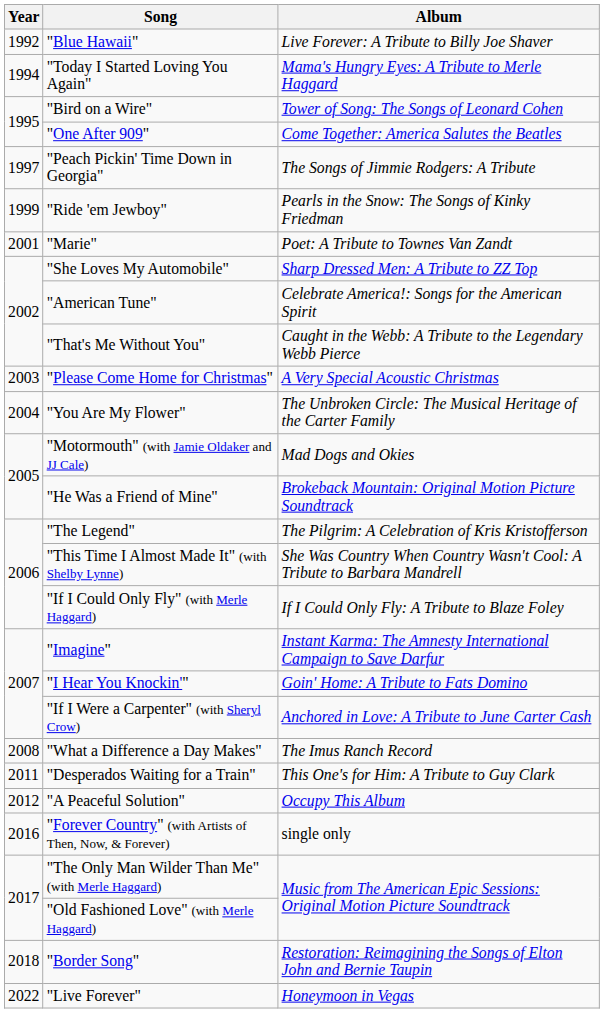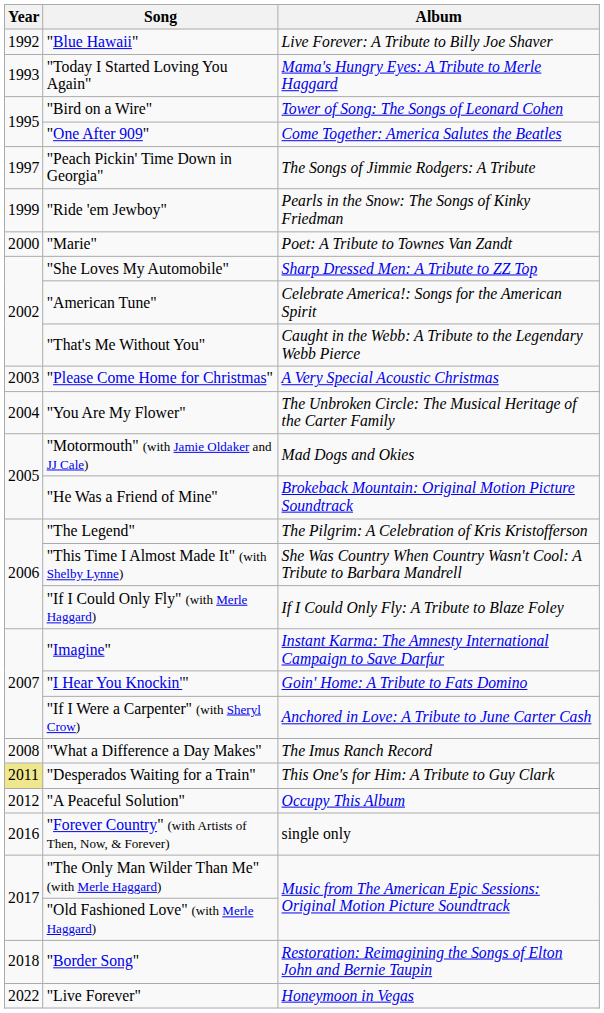 <table class="wikitable">
 <tr>
 <th>Year</th>
 <th>Song</th>
 <th>Album</th>
 </tr>
 <tr>
 <td>1992</td>
 <td>"<a href='#'>Blue Hawaii</a>"</td>
 <td><em>Live Forever: A Tribute to Billy Joe Shaver</em></td>
 </tr>
 <tr>
-<td>1994</td>
+<td>1993</td>
 <td>"Today I Started Loving You Again"</td>
 <td><em><a href='#'>Mama's Hungry Eyes: A Tribute to Merle Haggard</a></em></td>
 </tr>
 <tr>
 <td rowspan="2">1995</td>
 <td>"Bird on a Wire"</td>
 <td><em><a href='#'>Tower of Song: The Songs of Leonard Cohen</a></em></td>
 </tr>
 <tr>
 <td>"<a href='#'>One After 909</a>"</td>
 <td><em><a href='#'>Come Together: America Salutes the Beatles</a></em></td>
 </tr>
 <tr>
 <td>1997</td>
 <td>"Peach Pickin' Time Down in Georgia"</td>
 <td><em>The Songs of Jimmie Rodgers: A Tribute</em></td>
 </tr>
 <tr>
 <td>1999</td>
 <td>"Ride 'em Jewboy"</td>
 <td><em>Pearls in the Snow: The Songs of Kinky Friedman</em></td>
 </tr>
 <tr>
-<td>2001</td>
+<td>2000</td>
 <td>"Marie"</td>
 <td><em>Poet: A Tribute to Townes Van Zandt</em></td>
 </tr>
 <tr>
 <td rowspan="3">2002</td>
 <td>"She Loves My Automobile"</td>
 <td><em><a href='#'>Sharp Dressed Men: A Tribute to ZZ Top</a></em></td>
 </tr>
 <tr>
 <td>"American Tune"</td>
 <td><em>Celebrate America!: Songs for the American Spirit</em></td>
 </tr>
 <tr>
 <td>"That's Me Without You"</td>
 <td><em>Caught in the Webb: A Tribute to the Legendary Webb Pierce</em></td>
 </tr>
 <tr>
 <td>2003</td>
 <td>"<a href='#'>Please Come Home for Christmas</a>"</td>
 <td><em><a href='#'>A Very Special Acoustic Christmas</a></em></td>
 </tr>
 <tr>
 <td>2004</td>
 <td>"You Are My Flower"</td>
 <td><em>The Unbroken Circle: The Musical Heritage of the Carter Family</em></td>
 </tr>
 <tr>
 <td rowspan="2">2005</td>
 <td>"Motormouth" <small>(with <a href='#'>Jamie Oldaker</a> and <a href='#'>JJ Cale</a>)</small></td>
 <td><em>Mad Dogs and Okies</em></td>
 </tr>
 <tr>
 <td>"He Was a Friend of Mine"</td>
 <td><em><a href='#'>Brokeback Mountain: Original Motion Picture Soundtrack</a></em></td>
 </tr>
 <tr>
 <td rowspan="3">2006</td>
 <td>"The Legend"</td>
 <td><em>The Pilgrim: A Celebration of Kris Kristofferson</em></td>
 </tr>
 <tr>
 <td>"This Time I Almost Made It" <small>(with <a href='#'>Shelby Lynne</a>)</small></td>
 <td><em>She Was Country When Country Wasn't Cool: A Tribute to Barbara Mandrell</em></td>
 </tr>
 <tr>
 <td>"If I Could Only Fly" <small>(with <a href='#'>Merle Haggard</a>)</small></td>
 <td><em>If I Could Only Fly: A Tribute to Blaze Foley</em></td>
 </tr>
 <tr>
 <td rowspan="3">2007</td>
 <td>"<a href='#'>Imagine</a>"</td>
 <td><em><a href='#'>Instant Karma: The Amnesty International Campaign to Save Darfur</a></em></td>
 </tr>
 <tr>
 <td>"<a href='#'>I Hear You Knockin'</a>"</td>
 <td><em><a href='#'>Goin' Home: A Tribute to Fats Domino</a></em></td>
 </tr>
 <tr>
 <td>"If I Were a Carpenter" <small>(with <a href='#'>Sheryl Crow</a>)</small></td>
 <td><em><a href='#'>Anchored in Love: A Tribute to June Carter Cash</a></em></td>
 </tr>
 <tr>
 <td>2008</td>
 <td>"What a Difference a Day Makes"</td>
 <td><em>The Imus Ranch Record</em></td>
 </tr>
 <tr>
-<td>2011</td>
+<td style="background: khaki;">2011</td>
 <td>"Desperados Waiting for a Train"</td>
 <td><em>This One's for Him: A Tribute to Guy Clark</em></td>
 </tr>
 <tr>
 <td>2012</td>
 <td>"A Peaceful Solution"</td>
 <td><em><a href='#'>Occupy This Album</a></em></td>
 </tr>
 <tr>
 <td>2016</td>
 <td>"<a href='#'>Forever Country</a>" <small>(with Artists of Then, Now, & Forever)</small></td>
 <td>single only</td>
 </tr>
 <tr>
 <td rowspan="2">2017</td>
 <td>"The Only Man Wilder Than Me" <small>(with <a href='#'>Merle Haggard</a>)</small></td>
 <td rowspan="2"><em><a href='#'>Music from The American Epic Sessions: Original Motion Picture Soundtrack</a></em></td>
 </tr>
 <tr>
 <td>"Old Fashioned Love" <small>(with <a href='#'>Merle Haggard</a>)</small></td>
 </tr>
 <tr>
 <td>2018</td>
 <td>"<a href='#'>Border Song</a>"</td>
 <td><em><a href='#'>Restoration: Reimagining the Songs of Elton John and Bernie Taupin</a></em></td>
 </tr>
 <tr>
 <td>2022</td>
 <td>"Live Forever"</td>
 <td><em><a href='#'>Honeymoon in Vegas</a></em></td>
 </tr>
 </table>
